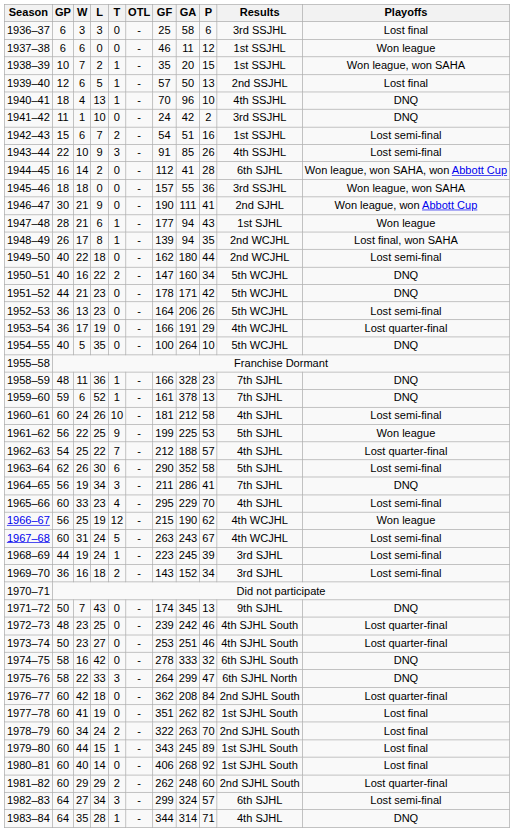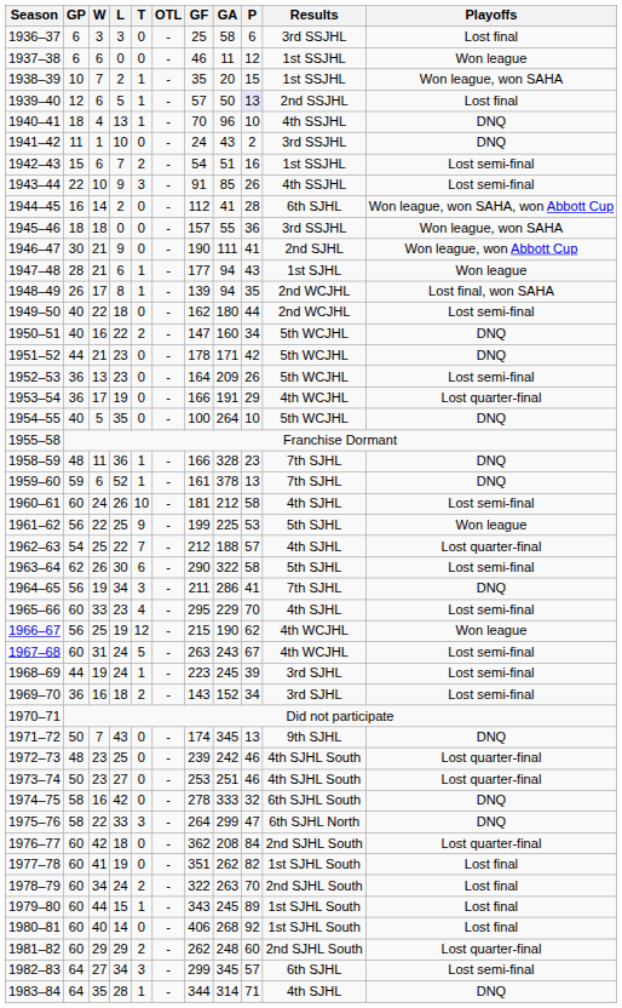 <table class="wikitable">
 <tr>
 <th>Season</th>
 <th>GP</th>
 <th>W</th>
 <th>L</th>
 <th>T</th>
 <th>OTL</th>
 <th>GF</th>
 <th>GA</th>
 <th>P</th>
 <th>Results</th>
 <th>Playoffs</th>
 </tr>
 <tr align="center">
 <td>1936–37</td>
 <td>6</td>
 <td>3</td>
 <td>3</td>
 <td>0</td>
 <td>-</td>
 <td>25</td>
 <td>58</td>
 <td>6</td>
 <td>3rd SSJHL</td>
 <td>Lost final</td>
 </tr>
 <tr align="center">
 <td>1937–38</td>
 <td>6</td>
 <td>6</td>
 <td>0</td>
 <td>0</td>
 <td>-</td>
 <td>46</td>
 <td>11</td>
 <td>12</td>
 <td>1st SSJHL</td>
 <td>Won league</td>
 </tr>
 <tr align="center">
 <td>1938–39</td>
 <td>10</td>
 <td>7</td>
 <td>2</td>
 <td>1</td>
 <td>-</td>
 <td>35</td>
 <td>20</td>
 <td>15</td>
 <td>1st SSJHL</td>
 <td>Won league, won SAHA</td>
 </tr>
 <tr align="center">
 <td>1939–40</td>
 <td>12</td>
 <td>6</td>
 <td>5</td>
 <td>1</td>
 <td>-</td>
 <td>57</td>
 <td>50</td>
-<td>13</td>
+<td style="background: lavender;">13</td>
 <td>2nd SSJHL</td>
 <td>Lost final</td>
 </tr>
 <tr align="center">
 <td>1940–41</td>
 <td>18</td>
 <td>4</td>
 <td>13</td>
 <td>1</td>
 <td>-</td>
 <td>70</td>
 <td>96</td>
 <td>10</td>
 <td>4th SSJHL</td>
 <td>DNQ</td>
 </tr>
 <tr align="center">
 <td>1941–42</td>
 <td>11</td>
 <td>1</td>
 <td>10</td>
 <td>0</td>
 <td>-</td>
 <td>24</td>
-<td>42</td>
+<td>43</td>
 <td>2</td>
 <td>3rd SSJHL</td>
 <td>DNQ</td>
 </tr>
 <tr align="center">
 <td>1942–43</td>
 <td>15</td>
 <td>6</td>
 <td>7</td>
 <td>2</td>
 <td>-</td>
 <td>54</td>
 <td>51</td>
 <td>16</td>
 <td>1st SSJHL</td>
 <td>Lost semi-final</td>
 </tr>
 <tr align="center">
 <td>1943–44</td>
 <td>22</td>
 <td>10</td>
 <td>9</td>
 <td>3</td>
 <td>-</td>
 <td>91</td>
 <td>85</td>
 <td>26</td>
 <td>4th SSJHL</td>
 <td>Lost semi-final</td>
 </tr>
 <tr align="center">
 <td>1944–45</td>
 <td>16</td>
 <td>14</td>
 <td>2</td>
 <td>0</td>
 <td>-</td>
 <td>112</td>
 <td>41</td>
 <td>28</td>
 <td>6th SJHL</td>
 <td>Won league, won SAHA, won <a href='#'>Abbott Cup</a></td>
 </tr>
 <tr align="center">
 <td>1945–46</td>
 <td>18</td>
 <td>18</td>
 <td>0</td>
 <td>0</td>
 <td>-</td>
 <td>157</td>
 <td>55</td>
 <td>36</td>
 <td>3rd SSJHL</td>
 <td>Won league, won SAHA</td>
 </tr>
 <tr align="center">
 <td>1946–47</td>
 <td>30</td>
 <td>21</td>
 <td>9</td>
 <td>0</td>
 <td>-</td>
 <td>190</td>
 <td>111</td>
 <td>41</td>
 <td>2nd SJHL</td>
 <td>Won league, won <a href='#'>Abbott Cup</a></td>
 </tr>
 <tr align="center">
 <td>1947–48</td>
 <td>28</td>
 <td>21</td>
 <td>6</td>
 <td>1</td>
 <td>-</td>
 <td>177</td>
 <td>94</td>
 <td>43</td>
 <td>1st SJHL</td>
 <td>Won league</td>
 </tr>
 <tr align="center">
 <td>1948–49</td>
 <td>26</td>
 <td>17</td>
 <td>8</td>
 <td>1</td>
 <td>-</td>
 <td>139</td>
 <td>94</td>
 <td>35</td>
 <td>2nd WCJHL</td>
 <td>Lost final, won SAHA</td>
 </tr>
 <tr align="center">
 <td>1949–50</td>
 <td>40</td>
 <td>22</td>
 <td>18</td>
 <td>0</td>
 <td>-</td>
 <td>162</td>
 <td>180</td>
 <td>44</td>
 <td>2nd WCJHL</td>
 <td>Lost semi-final</td>
 </tr>
 <tr align="center">
 <td>1950–51</td>
 <td>40</td>
 <td>16</td>
 <td>22</td>
 <td>2</td>
 <td>-</td>
 <td>147</td>
 <td>160</td>
 <td>34</td>
 <td>5th WCJHL</td>
 <td>DNQ</td>
 </tr>
 <tr align="center">
 <td>1951–52</td>
 <td>44</td>
 <td>21</td>
 <td>23</td>
 <td>0</td>
 <td>-</td>
 <td>178</td>
 <td>171</td>
 <td>42</td>
 <td>5th WCJHL</td>
 <td>DNQ</td>
 </tr>
 <tr align="center">
 <td>1952–53</td>
 <td>36</td>
 <td>13</td>
 <td>23</td>
 <td>0</td>
 <td>-</td>
 <td>164</td>
-<td>206</td>
+<td>209</td>
 <td>26</td>
 <td>5th WCJHL</td>
 <td>Lost semi-final</td>
 </tr>
 <tr align="center">
 <td>1953–54</td>
 <td>36</td>
 <td>17</td>
 <td>19</td>
 <td>0</td>
 <td>-</td>
 <td>166</td>
 <td>191</td>
 <td>29</td>
 <td>4th WCJHL</td>
 <td>Lost quarter-final</td>
 </tr>
 <tr align="center">
 <td>1954–55</td>
 <td>40</td>
 <td>5</td>
 <td>35</td>
 <td>0</td>
 <td>-</td>
 <td>100</td>
 <td>264</td>
 <td>10</td>
 <td>5th WCJHL</td>
 <td>DNQ</td>
 </tr>
 <tr align="center">
 <td>1955–58</td>
 <td colspan="11">Franchise Dormant</td>
 </tr>
 <tr align="center">
 <td>1958–59</td>
 <td>48</td>
 <td>11</td>
 <td>36</td>
 <td>1</td>
 <td>-</td>
 <td>166</td>
 <td>328</td>
 <td>23</td>
 <td>7th SJHL</td>
 <td>DNQ</td>
 </tr>
 <tr align="center">
 <td>1959–60</td>
 <td>59</td>
 <td>6</td>
 <td>52</td>
 <td>1</td>
 <td>-</td>
 <td>161</td>
 <td>378</td>
 <td>13</td>
 <td>7th SJHL</td>
 <td>DNQ</td>
 </tr>
 <tr align="center">
 <td>1960–61</td>
 <td>60</td>
 <td>24</td>
 <td>26</td>
 <td>10</td>
 <td>-</td>
 <td>181</td>
 <td>212</td>
 <td>58</td>
 <td>4th SJHL</td>
 <td>Lost semi-final</td>
 </tr>
 <tr align="center">
 <td>1961–62</td>
 <td>56</td>
 <td>22</td>
 <td>25</td>
 <td>9</td>
 <td>-</td>
 <td>199</td>
 <td>225</td>
 <td>53</td>
 <td>5th SJHL</td>
 <td>Won league</td>
 </tr>
 <tr align="center">
 <td>1962–63</td>
 <td>54</td>
 <td>25</td>
 <td>22</td>
 <td>7</td>
 <td>-</td>
 <td>212</td>
 <td>188</td>
 <td>57</td>
 <td>4th SJHL</td>
 <td>Lost quarter-final</td>
 </tr>
 <tr align="center">
 <td>1963–64</td>
 <td>62</td>
 <td>26</td>
 <td>30</td>
 <td>6</td>
 <td>-</td>
 <td>290</td>
-<td>352</td>
+<td>322</td>
 <td>58</td>
 <td>5th SJHL</td>
 <td>Lost semi-final</td>
 </tr>
 <tr align="center">
 <td>1964–65</td>
 <td>56</td>
 <td>19</td>
 <td>34</td>
 <td>3</td>
 <td>-</td>
 <td>211</td>
 <td>286</td>
 <td>41</td>
 <td>7th SJHL</td>
 <td>DNQ</td>
 </tr>
 <tr align="center">
 <td>1965–66</td>
 <td>60</td>
 <td>33</td>
 <td>23</td>
 <td>4</td>
 <td>-</td>
 <td>295</td>
 <td>229</td>
 <td>70</td>
 <td>4th SJHL</td>
 <td>Lost semi-final</td>
 </tr>
 <tr align="center">
 <td><a href='#'>1966–67</a></td>
 <td>56</td>
 <td>25</td>
 <td>19</td>
 <td>12</td>
 <td>-</td>
 <td>215</td>
 <td>190</td>
 <td>62</td>
 <td>4th WCJHL</td>
 <td>Won league</td>
 </tr>
 <tr align="center">
 <td><a href='#'>1967–68</a></td>
 <td>60</td>
 <td>31</td>
 <td>24</td>
 <td>5</td>
 <td>-</td>
 <td>263</td>
 <td>243</td>
 <td>67</td>
 <td>4th WCJHL</td>
 <td>Lost semi-final</td>
 </tr>
 <tr align="center">
 <td>1968–69</td>
 <td>44</td>
 <td>19</td>
 <td>24</td>
 <td>1</td>
 <td>-</td>
 <td>223</td>
 <td>245</td>
 <td>39</td>
 <td>3rd SJHL</td>
 <td>Lost semi-final</td>
 </tr>
 <tr align="center">
 <td>1969–70</td>
 <td>36</td>
 <td>16</td>
 <td>18</td>
 <td>2</td>
 <td>-</td>
 <td>143</td>
 <td>152</td>
 <td>34</td>
 <td>3rd SJHL</td>
 <td>Lost semi-final</td>
 </tr>
 <tr align="center">
 <td>1970–71</td>
 <td colspan="10">Did not participate</td>
 </tr>
 <tr align="center">
 <td>1971–72</td>
 <td>50</td>
 <td>7</td>
 <td>43</td>
 <td>0</td>
 <td>-</td>
 <td>174</td>
 <td>345</td>
 <td>13</td>
 <td>9th SJHL</td>
 <td>DNQ</td>
 </tr>
 <tr align="center">
 <td>1972–73</td>
 <td>48</td>
 <td>23</td>
 <td>25</td>
 <td>0</td>
 <td>-</td>
 <td>239</td>
 <td>242</td>
 <td>46</td>
 <td>4th SJHL South</td>
 <td>Lost quarter-final</td>
 </tr>
 <tr align="center">
 <td>1973–74</td>
 <td>50</td>
 <td>23</td>
 <td>27</td>
 <td>0</td>
 <td>-</td>
 <td>253</td>
 <td>251</td>
 <td>46</td>
 <td>4th SJHL South</td>
 <td>Lost quarter-final</td>
 </tr>
 <tr align="center">
 <td>1974–75</td>
 <td>58</td>
 <td>16</td>
 <td>42</td>
 <td>0</td>
 <td>-</td>
 <td>278</td>
 <td>333</td>
 <td>32</td>
 <td>6th SJHL South</td>
 <td>DNQ</td>
 </tr>
 <tr align="center">
 <td>1975–76</td>
 <td>58</td>
 <td>22</td>
 <td>33</td>
 <td>3</td>
 <td>-</td>
 <td>264</td>
 <td>299</td>
 <td>47</td>
 <td>6th SJHL North</td>
 <td>DNQ</td>
 </tr>
 <tr align="center">
 <td>1976–77</td>
 <td>60</td>
 <td>42</td>
 <td>18</td>
 <td>0</td>
 <td>-</td>
 <td>362</td>
 <td>208</td>
 <td>84</td>
 <td>2nd SJHL South</td>
 <td>Lost quarter-final</td>
 </tr>
 <tr align="center">
 <td>1977–78</td>
 <td>60</td>
 <td>41</td>
 <td>19</td>
 <td>0</td>
 <td>-</td>
 <td>351</td>
 <td>262</td>
 <td>82</td>
 <td>1st SJHL South</td>
 <td>Lost final</td>
 </tr>
 <tr align="center">
 <td>1978–79</td>
 <td>60</td>
 <td>34</td>
 <td>24</td>
 <td>2</td>
 <td>-</td>
 <td>322</td>
 <td>263</td>
 <td>70</td>
 <td>2nd SJHL South</td>
 <td>Lost final</td>
 </tr>
 <tr align="center">
 <td>1979–80</td>
 <td>60</td>
 <td>44</td>
 <td>15</td>
 <td>1</td>
 <td>-</td>
 <td>343</td>
 <td>245</td>
 <td>89</td>
 <td>1st SJHL South</td>
 <td>Lost final</td>
 </tr>
 <tr align="center">
 <td>1980–81</td>
 <td>60</td>
 <td>40</td>
 <td>14</td>
 <td>0</td>
 <td>-</td>
 <td>406</td>
 <td>268</td>
 <td>92</td>
 <td>1st SJHL South</td>
 <td>Lost final</td>
 </tr>
 <tr align="center">
 <td>1981–82</td>
 <td>60</td>
 <td>29</td>
 <td>29</td>
 <td>2</td>
 <td>-</td>
 <td>262</td>
 <td>248</td>
 <td>60</td>
 <td>2nd SJHL South</td>
 <td>Lost quarter-final</td>
 </tr>
 <tr align="center">
 <td>1982–83</td>
 <td>64</td>
 <td>27</td>
 <td>34</td>
 <td>3</td>
 <td>-</td>
 <td>299</td>
-<td>324</td>
+<td>345</td>
 <td>57</td>
 <td>6th SJHL</td>
 <td>Lost semi-final</td>
 </tr>
 <tr align="center">
 <td>1983–84</td>
 <td>64</td>
 <td>35</td>
 <td>28</td>
 <td>1</td>
 <td>-</td>
 <td>344</td>
 <td>314</td>
 <td>71</td>
 <td>4th SJHL</td>
 <td>DNQ</td>
 </tr>
 </table>
